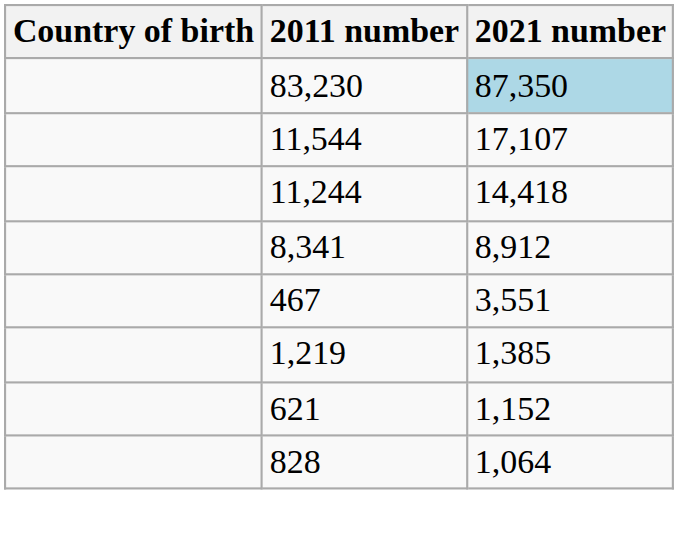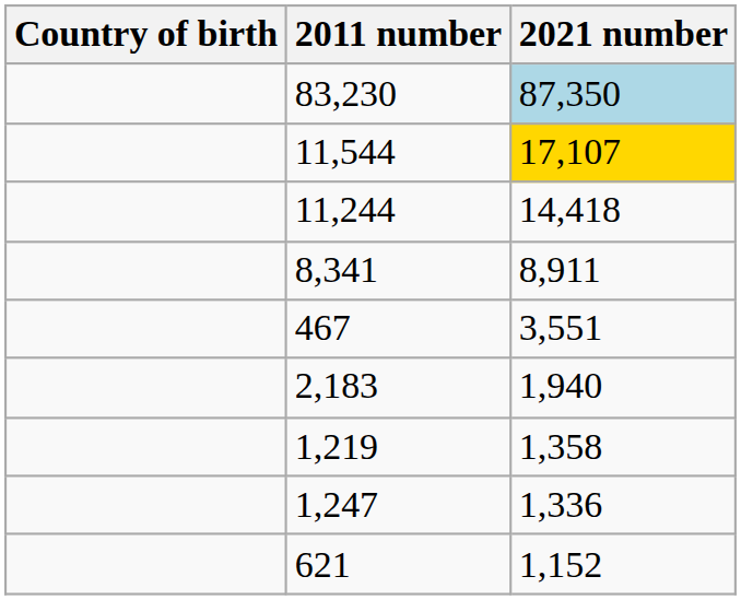 <table class="wikitable sortable">
 <tr>
 <th>Country of birth</th>
 <th>2011 number</th>
 <th>2021 number</th>
 </tr>
 <tr>
 <td></td>
 <td>83,230</td>
 <td style="background: lightblue;">87,350</td>
 </tr>
 <tr>
 <td></td>
 <td>11,544</td>
-<td>17,107</td>
+<td style="background: gold;">17,107</td>
 </tr>
 <tr>
 <td></td>
 <td>11,244</td>
 <td>14,418</td>
 </tr>
 <tr>
 <td></td>
 <td>8,341</td>
-<td>8,912</td>
+<td>8,911</td>
 </tr>
 <tr>
 <td></td>
 <td>467</td>
 <td>3,551</td>
 </tr>
 <tr>
 <td></td>
+<td>2,183</td>
+<td>1,940</td>
+</tr>
+<tr>
+<td></td>
 <td>1,219</td>
-<td>1,385</td>
+<td>1,358</td>
+</tr>
+<tr>
+<td></td>
+<td>1,247</td>
+<td>1,336</td>
 </tr>
 <tr>
 <td></td>
 <td>621</td>
 <td>1,152</td>
 </tr>
-<tr>
-<td></td>
-<td>828</td>
-<td>1,064</td>
-</tr>
 </table>
